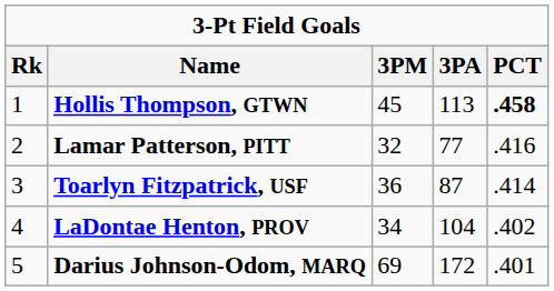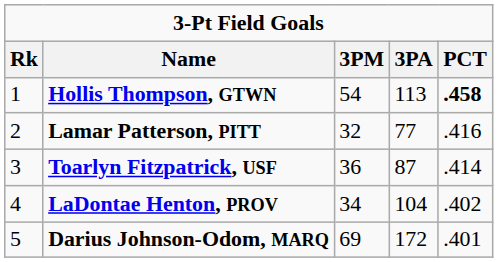 <table class="wikitable" style="white-space:nowrap; font-size:90%;">
 <tr>
 <td colspan=5 style="text-align:center;"><strong>3-Pt Field Goals</strong></td>
 </tr>
 <tr>
 <th>Rk</th>
 <th>Name</th>
 <th>3PM</th>
 <th>3PA</th>
 <th>PCT</th>
 </tr>
 <tr>
 <td>1</td>
 <td><strong><a href='#'>Hollis Thompson</a>, <small>GTWN</small></strong></td>
-<td>45</td>
+<td>54</td>
 <td>113</td>
 <td><strong>.458</strong></td>
 </tr>
 <tr>
 <td>2</td>
 <td><strong>Lamar Patterson, <small>PITT</small></strong></td>
 <td>32</td>
 <td>77</td>
 <td>.416</td>
 </tr>
 <tr>
 <td>3</td>
 <td><strong><a href='#'>Toarlyn Fitzpatrick</a>, <small>USF</small></strong></td>
 <td>36</td>
 <td>87</td>
 <td>.414</td>
 </tr>
 <tr>
 <td>4</td>
 <td><strong><a href='#'>LaDontae Henton</a>, <small>PROV</small></strong></td>
 <td>34</td>
 <td>104</td>
 <td>.402</td>
 </tr>
 <tr>
 <td>5</td>
 <td><strong>Darius Johnson-Odom, <small>MARQ</small></strong></td>
 <td>69</td>
 <td>172</td>
 <td>.401</td>
 </tr>
 </table>
